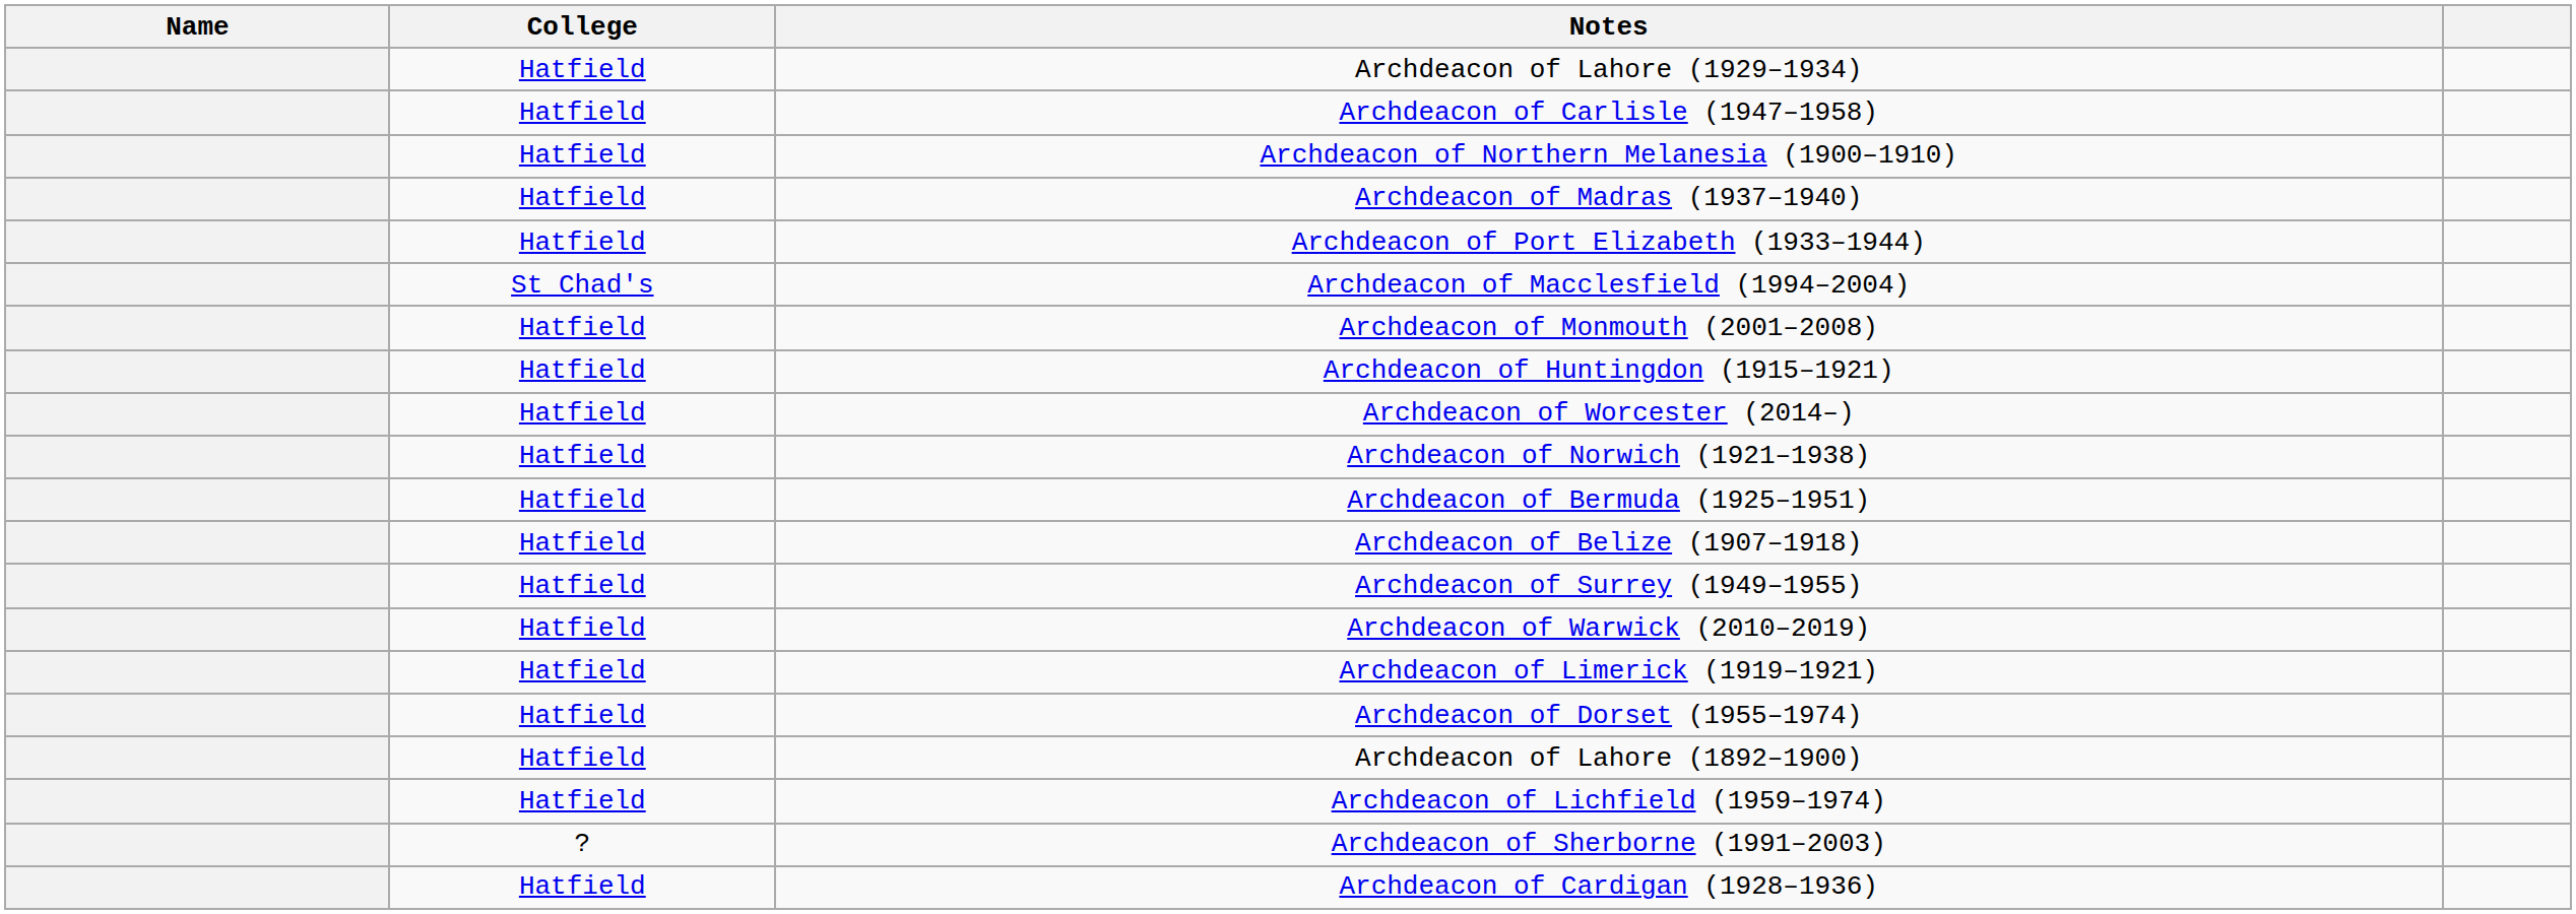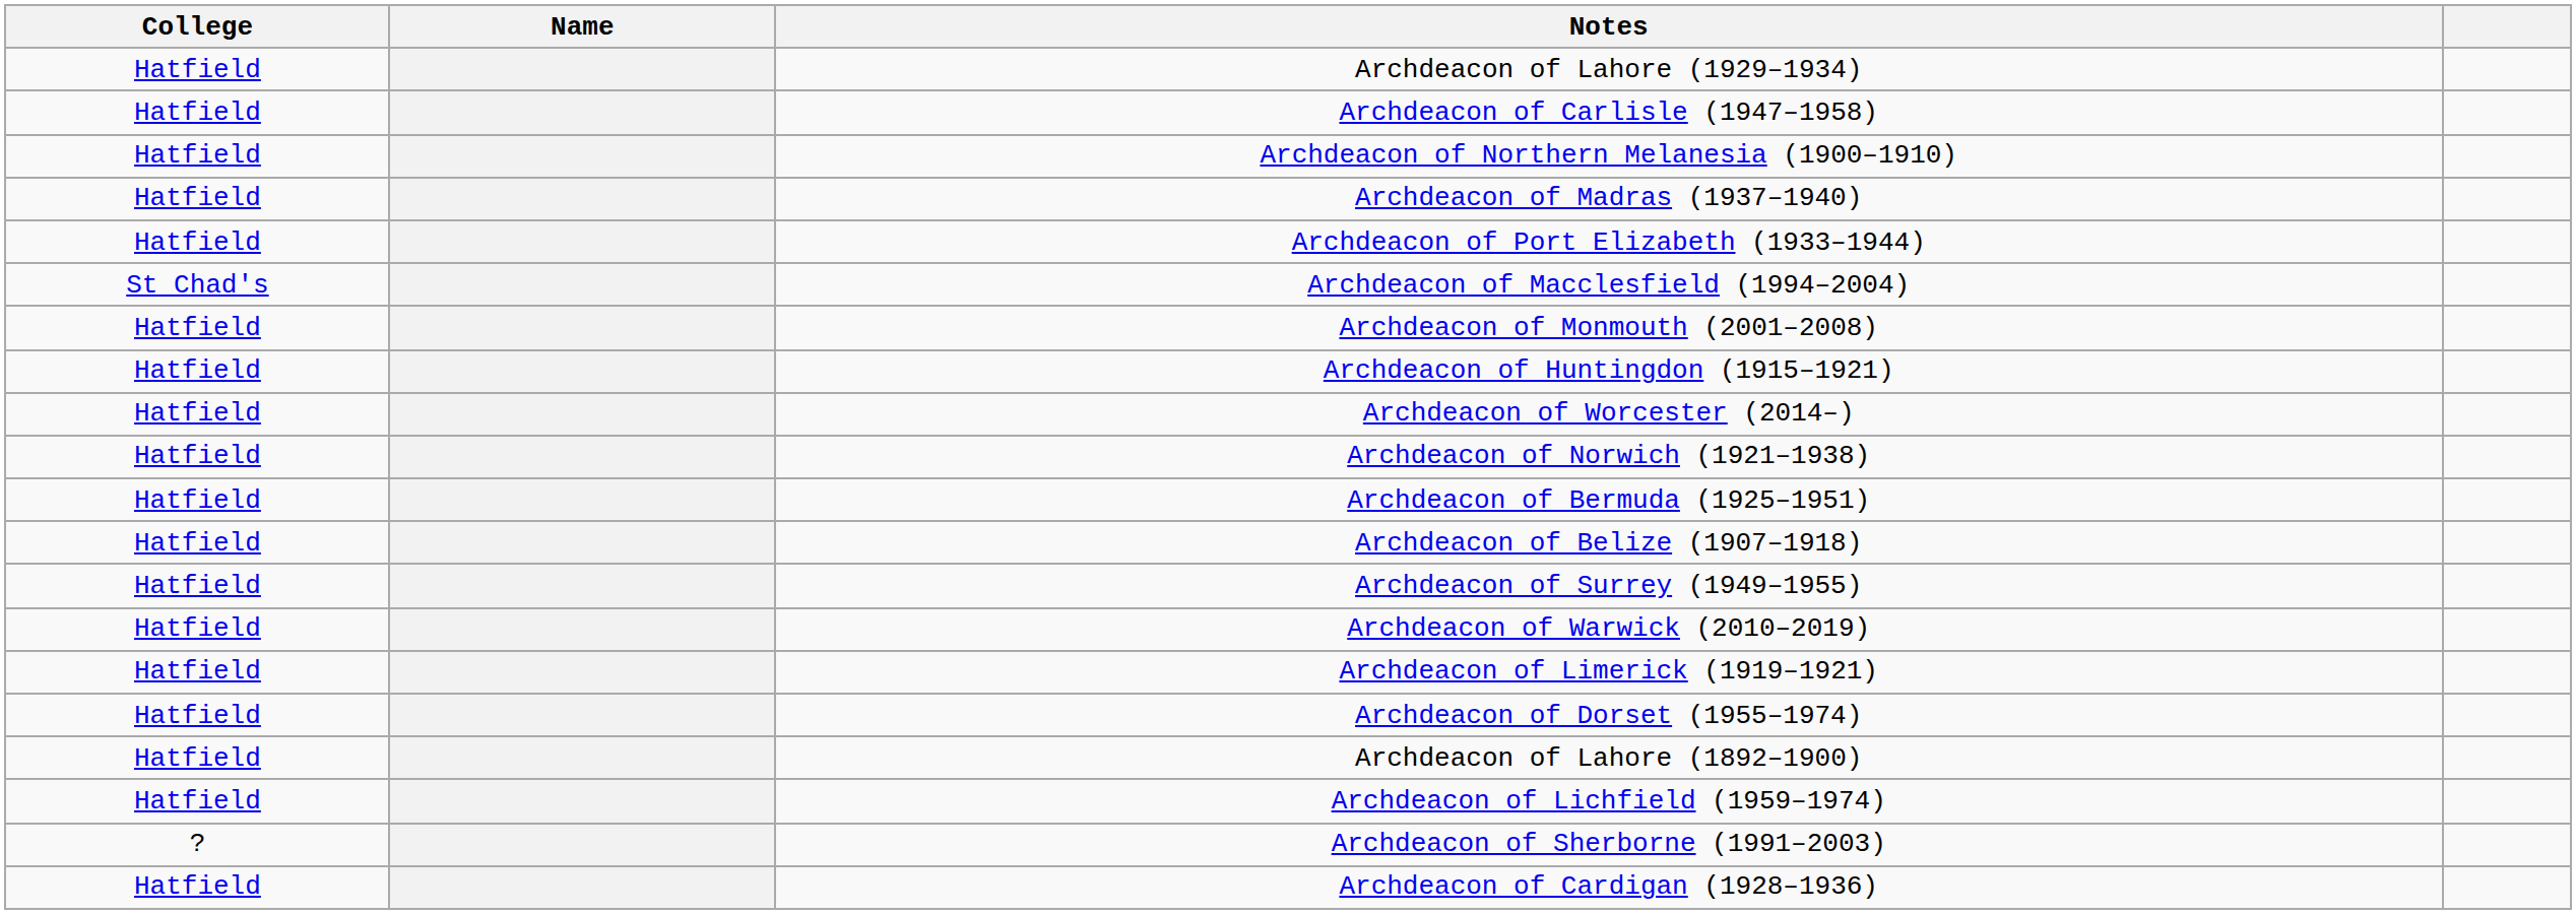 <table class="wikitable sortable" style="width:100%">
 <tr>
+<th width="15%">College</th>
 <th width="15%">Name</th>
-<th width="15%">College</th>
 <th width="65%">Notes</th>
 <th width="5%"></th>
 </tr>
 <tr valign="top">
+<td align="center"><a href='#'>Hatfield</a></td>
 <th scope=row></th>
-<td align="center"><a href='#'>Hatfield</a></td>
 <td align="center">Archdeacon of Lahore (1929–1934)</td>
 <td align="center"></td>
 </tr>
 <tr valign="top">
+<td align="center"><a href='#'>Hatfield</a></td>
 <th scope=row></th>
-<td align="center"><a href='#'>Hatfield</a></td>
 <td align="center"><a href='#'>Archdeacon of Carlisle</a> (1947–1958)</td>
 <td align="center"></td>
 </tr>
 <tr valign="top">
+<td align="center"><a href='#'>Hatfield</a></td>
 <th scope=row></th>
-<td align="center"><a href='#'>Hatfield</a></td>
 <td align="center"><a href='#'>Archdeacon of Northern Melanesia</a> (1900–1910)</td>
 <td align="center"></td>
 </tr>
 <tr valign="top">
+<td align="center"><a href='#'>Hatfield</a></td>
 <th scope=row></th>
-<td align="center"><a href='#'>Hatfield</a></td>
 <td align="center"><a href='#'>Archdeacon of Madras</a> (1937–1940)</td>
 <td align="center"></td>
 </tr>
 <tr valign="top">
+<td align="center"><a href='#'>Hatfield</a></td>
 <th scope=row></th>
-<td align="center"><a href='#'>Hatfield</a></td>
 <td align="center"><a href='#'>Archdeacon of Port Elizabeth</a> (1933–1944)</td>
 <td align="center"></td>
 </tr>
 <tr valign="top">
+<td align="center"><a href='#'>St Chad's</a></td>
 <th scope=row></th>
-<td align="center"><a href='#'>St Chad's</a></td>
 <td align="center"><a href='#'>Archdeacon of Macclesfield</a> (1994–2004)</td>
 <td align="center"></td>
 </tr>
 <tr valign="top">
+<td align="center"><a href='#'>Hatfield</a></td>
 <th scope=row></th>
-<td align="center"><a href='#'>Hatfield</a></td>
 <td align="center"><a href='#'>Archdeacon of Monmouth</a> (2001–2008)</td>
 <td align="center"></td>
 </tr>
 <tr valign="top">
+<td align="center"><a href='#'>Hatfield</a></td>
 <th scope=row></th>
-<td align="center"><a href='#'>Hatfield</a></td>
 <td align="center"><a href='#'>Archdeacon of Huntingdon</a> (1915–1921)</td>
 <td align="center"></td>
 </tr>
 <tr valign="top">
+<td align="center"><a href='#'>Hatfield</a></td>
 <th scope=row></th>
-<td align="center"><a href='#'>Hatfield</a></td>
 <td align="center"><a href='#'>Archdeacon of Worcester</a> (2014–)</td>
 <td align="center"></td>
 </tr>
 <tr valign="top">
+<td align="center"><a href='#'>Hatfield</a></td>
 <th scope=row></th>
-<td align="center"><a href='#'>Hatfield</a></td>
 <td align="center"><a href='#'>Archdeacon of Norwich</a> (1921–1938)</td>
 <td align="center"></td>
 </tr>
 <tr valign="top">
+<td align="center"><a href='#'>Hatfield</a></td>
 <th scope=row></th>
-<td align="center"><a href='#'>Hatfield</a></td>
 <td align="center"><a href='#'>Archdeacon of Bermuda</a> (1925–1951)</td>
 <td align="center"></td>
 </tr>
 <tr valign="top">
+<td align="center"><a href='#'>Hatfield</a></td>
 <th scope=row></th>
-<td align="center"><a href='#'>Hatfield</a></td>
 <td align="center"><a href='#'>Archdeacon of Belize</a> (1907–1918)</td>
 <td align="center"></td>
 </tr>
 <tr valign="top">
+<td align="center"><a href='#'>Hatfield</a></td>
 <th scope=row></th>
-<td align="center"><a href='#'>Hatfield</a></td>
 <td align="center"><a href='#'>Archdeacon of Surrey</a> (1949–1955)</td>
 <td align="center"></td>
 </tr>
 <tr valign="top">
+<td align="center"><a href='#'>Hatfield</a></td>
 <th scope=row></th>
-<td align="center"><a href='#'>Hatfield</a></td>
 <td align="center"><a href='#'>Archdeacon of Warwick</a> (2010–2019)</td>
 <td align="center"></td>
 </tr>
 <tr valign="top">
+<td align="center"><a href='#'>Hatfield</a></td>
 <th scope=row></th>
-<td align="center"><a href='#'>Hatfield</a></td>
 <td align="center"><a href='#'>Archdeacon of Limerick</a> (1919–1921)</td>
 <td align="center"></td>
 </tr>
 <tr valign="top">
+<td align="center"><a href='#'>Hatfield</a></td>
 <th scope=row></th>
-<td align="center"><a href='#'>Hatfield</a></td>
 <td align="center"><a href='#'>Archdeacon of Dorset</a> (1955–1974)</td>
 <td align="center"></td>
 </tr>
 <tr valign="top">
+<td align="center"><a href='#'>Hatfield</a></td>
 <th scope=row></th>
-<td align="center"><a href='#'>Hatfield</a></td>
 <td align="center">Archdeacon of Lahore (1892–1900)</td>
 <td align="center"></td>
 </tr>
 <tr valign="top">
+<td align="center"><a href='#'>Hatfield</a></td>
 <th scope=row></th>
-<td align="center"><a href='#'>Hatfield</a></td>
 <td align="center"><a href='#'>Archdeacon of Lichfield</a> (1959–1974)</td>
 <td align="center"></td>
 </tr>
 <tr valign="top">
+<td align="center">?</td>
 <th scope=row></th>
-<td align="center">?</td>
 <td align="center"><a href='#'>Archdeacon of Sherborne</a> (1991–2003)</td>
 <td align="center"></td>
 </tr>
 <tr valign="top">
+<td align="center"><a href='#'>Hatfield</a></td>
 <th scope=row></th>
-<td align="center"><a href='#'>Hatfield</a></td>
 <td align="center"><a href='#'>Archdeacon of Cardigan</a> (1928–1936)</td>
 <td align="center"></td>
 </tr>
 </table>
